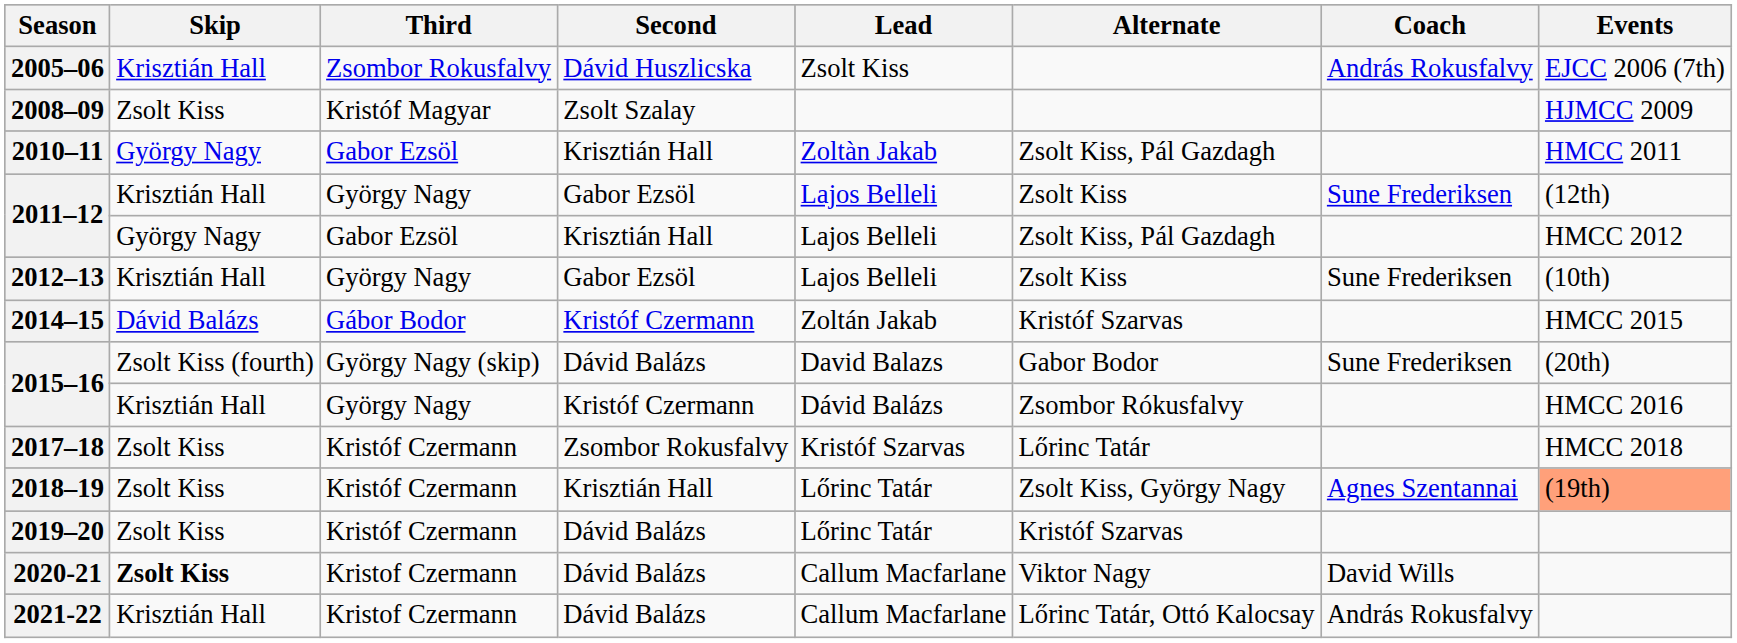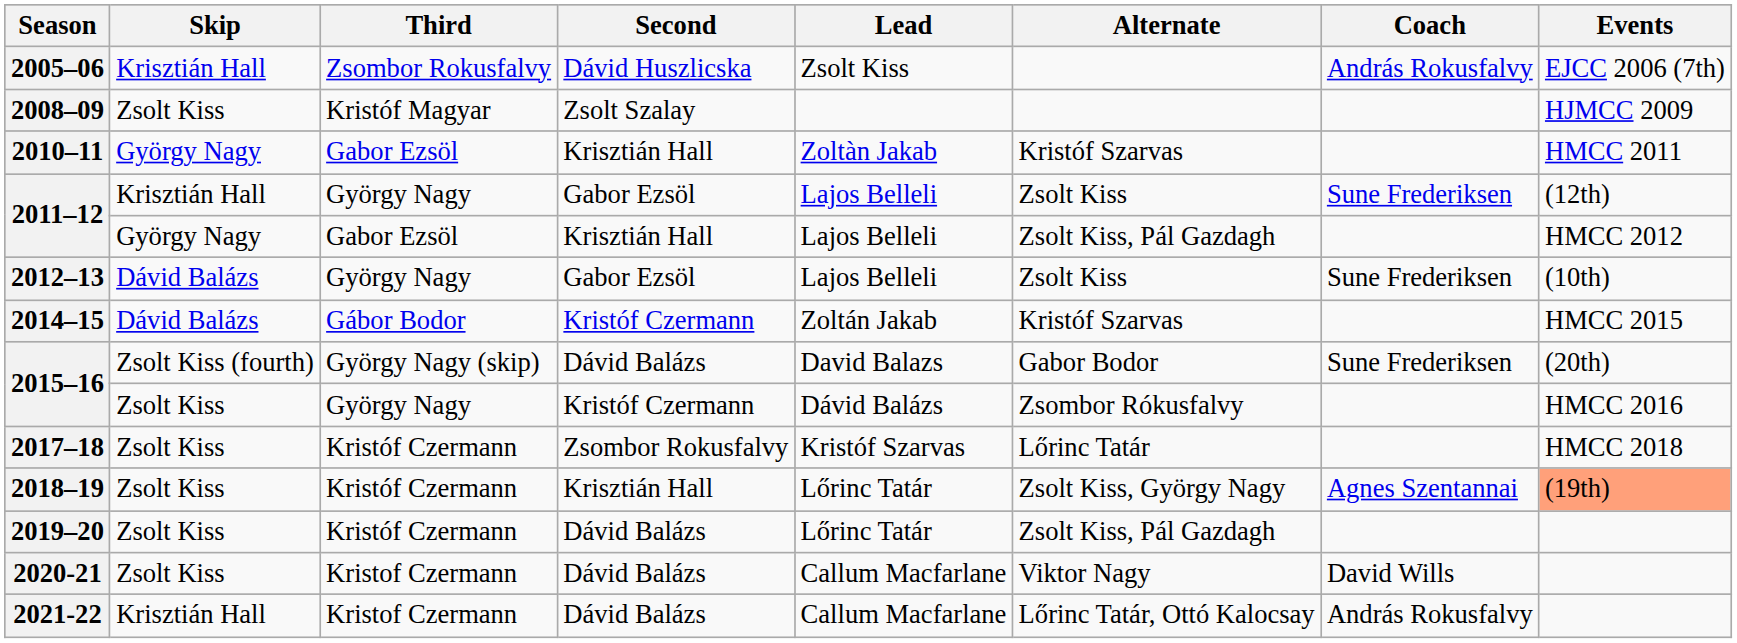 <table class="wikitable">
 <tr>
 <th scope="col">Season</th>
 <th scope="col">Skip</th>
 <th scope="col">Third</th>
 <th scope="col">Second</th>
 <th scope="col">Lead</th>
 <th scope="col">Alternate</th>
 <th scope="col">Coach</th>
 <th scope="col">Events</th>
 </tr>
 <tr>
 <th scope="row">2005–06</th>
 <td><a href='#'>Krisztián Hall</a></td>
 <td><a href='#'>Zsombor Rokusfalvy</a></td>
 <td><a href='#'>Dávid Huszlicska</a></td>
 <td>Zsolt Kiss</td>
 <td></td>
 <td><a href='#'>András Rokusfalvy</a></td>
 <td><a href='#'>EJCC</a> 2006 (7th)</td>
 </tr>
 <tr>
 <th scope="row">2008–09</th>
 <td>Zsolt Kiss</td>
 <td>Kristóf Magyar</td>
 <td>Zsolt Szalay</td>
 <td></td>
 <td></td>
 <td></td>
 <td><a href='#'>HJMCC</a> 2009 </td>
 </tr>
 <tr>
 <th scope="row">2010–11</th>
 <td><a href='#'>György Nagy</a></td>
 <td><a href='#'>Gabor Ezsöl</a></td>
 <td>Krisztián Hall</td>
 <td><a href='#'>Zoltàn Jakab</a></td>
-<td>Zsolt Kiss, Pál Gazdagh</td>
+<td>Kristóf Szarvas</td>
 <td></td>
 <td><a href='#'>HMCC</a> 2011 </td>
 </tr>
 <tr>
 <th scope="row" rowspan=2>2011–12</th>
 <td>Krisztián Hall</td>
 <td>György Nagy</td>
 <td>Gabor Ezsöl</td>
 <td><a href='#'>Lajos Belleli</a></td>
 <td>Zsolt Kiss</td>
 <td><a href='#'>Sune Frederiksen</a></td>
 <td> (12th)</td>
 </tr>
 <tr>
 <td>György Nagy</td>
 <td>Gabor Ezsöl</td>
 <td>Krisztián Hall</td>
 <td>Lajos Belleli</td>
 <td>Zsolt Kiss, Pál Gazdagh</td>
 <td></td>
 <td>HMCC 2012 </td>
 </tr>
 <tr>
 <th scope="row">2012–13</th>
-<td>Krisztián Hall</td>
+<td><a href='#'>Dávid Balázs</a></td>
 <td>György Nagy</td>
 <td>Gabor Ezsöl</td>
 <td>Lajos Belleli</td>
 <td>Zsolt Kiss</td>
 <td>Sune Frederiksen</td>
 <td> (10th)</td>
 </tr>
 <tr>
 <th scope="row">2014–15</th>
 <td><a href='#'>Dávid Balázs</a></td>
 <td><a href='#'>Gábor Bodor</a></td>
 <td><a href='#'>Kristóf Czermann</a></td>
 <td>Zoltán Jakab</td>
 <td>Kristóf Szarvas</td>
 <td></td>
 <td>HMCC 2015 </td>
 </tr>
 <tr>
 <th scope="row" rowspan=2>2015–16</th>
 <td>Zsolt Kiss (fourth)</td>
 <td>György Nagy (skip)</td>
 <td>Dávid Balázs</td>
 <td>David Balazs</td>
 <td>Gabor Bodor</td>
 <td>Sune Frederiksen</td>
 <td> (20th)</td>
 </tr>
 <tr>
-<td>Krisztián Hall</td>
+<td>Zsolt Kiss</td>
 <td>György Nagy</td>
 <td>Kristóf Czermann</td>
 <td>Dávid Balázs</td>
 <td>Zsombor Rókusfalvy</td>
 <td></td>
 <td>HMCC 2016 </td>
 </tr>
 <tr>
 <th scope="row">2017–18</th>
 <td>Zsolt Kiss</td>
 <td>Kristóf Czermann</td>
 <td>Zsombor Rokusfalvy</td>
 <td>Kristóf Szarvas</td>
 <td>Lőrinc Tatár</td>
 <td></td>
 <td>HMCC 2018 </td>
 </tr>
 <tr>
 <th scope="row">2018–19</th>
 <td>Zsolt Kiss</td>
 <td>Kristóf Czermann</td>
 <td>Krisztián Hall</td>
 <td>Lőrinc Tatár</td>
 <td>Zsolt Kiss, György Nagy</td>
 <td><a href='#'>Agnes Szentannai</a></td>
 <td style="background: lightsalmon;"> (19th)</td>
 </tr>
 <tr>
 <th scope="row">2019–20</th>
 <td>Zsolt Kiss</td>
 <td>Kristóf Czermann</td>
 <td>Dávid Balázs</td>
 <td>Lőrinc Tatár</td>
-<td>Kristóf Szarvas</td>
+<td>Zsolt Kiss, Pál Gazdagh</td>
 <td></td>
 <td></td>
 </tr>
 <tr>
 <th>2020-21</th>
-<td><strong>Zsolt Kiss</strong></td>
+<td>Zsolt Kiss</td>
 <td>Kristof Czermann</td>
 <td>Dávid Balázs</td>
 <td>Callum Macfarlane</td>
 <td>Viktor Nagy</td>
 <td>David Wills</td>
 <td></td>
 </tr>
 <tr>
 <th>2021-22</th>
 <td>Krisztián Hall</td>
 <td>Kristof Czermann</td>
 <td>Dávid Balázs</td>
 <td>Callum Macfarlane</td>
 <td>Lőrinc Tatár, Ottó Kalocsay</td>
 <td>András Rokusfalvy</td>
 <td></td>
 </tr>
 </table>
